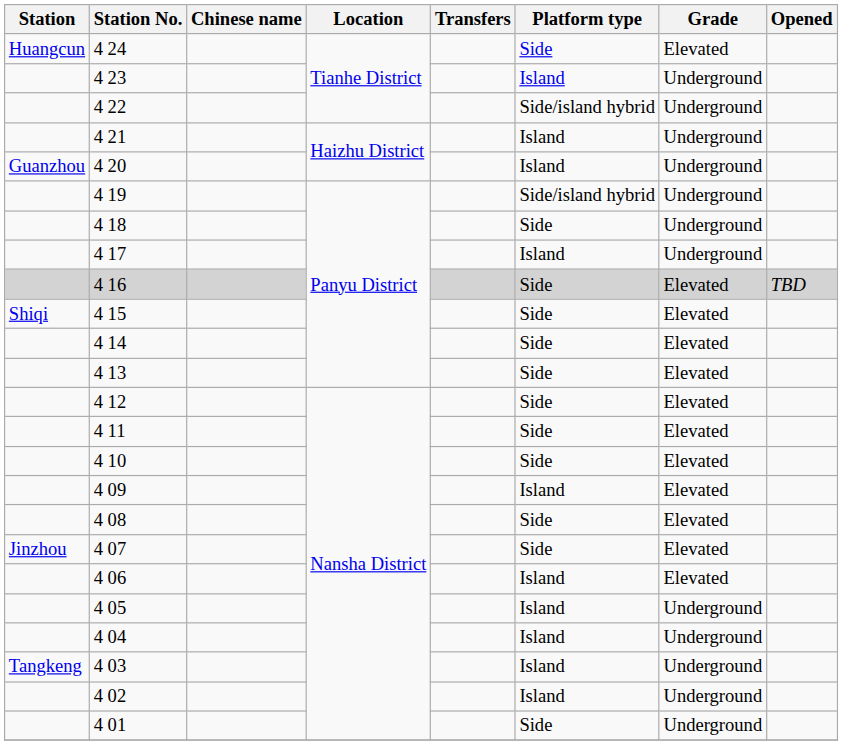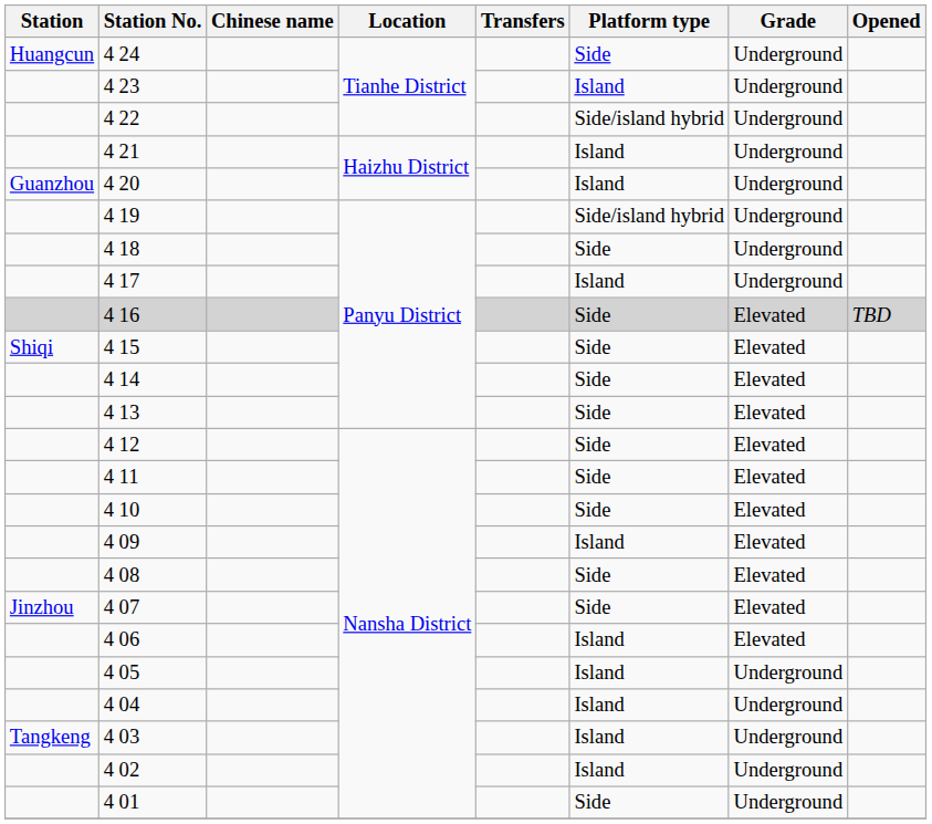 <table class="wikitable">
 <tr>
 <th>Station</th>
 <th>Station No.</th>
 <th>Chinese name</th>
 <th>Location</th>
 <th>Transfers</th>
 <th>Platform type</th>
 <th>Grade</th>
 <th>Opened</th>
 </tr>
 <tr>
 <td><a href='#'>Huangcun</a></td>
 <td>4 24</td>
 <td></td>
 <td rowspan="3"><a href='#'>Tianhe District</a></td>
 <td style="text-align: center;"></td>
 <td><a href='#'>Side</a></td>
-<td>Elevated</td>
+<td>Underground</td>
 <td></td>
 </tr>
 <tr>
 <td></td>
 <td>4 23</td>
 <td></td>
 <td></td>
 <td><a href='#'>Island</a></td>
 <td>Underground</td>
 <td></td>
 </tr>
 <tr>
 <td></td>
 <td>4 22</td>
 <td></td>
 <td style="text-align: center"></td>
 <td>Side/island hybrid</td>
 <td>Underground</td>
 <td></td>
 </tr>
 <tr>
 <td></td>
 <td>4 21</td>
 <td></td>
 <td rowspan="2"><a href='#'>Haizhu District</a></td>
 <td style="text-align: center"> </td>
 <td>Island</td>
 <td>Underground</td>
 <td></td>
 </tr>
 <tr>
 <td><a href='#'>Guanzhou</a></td>
 <td>4 20</td>
 <td></td>
 <td></td>
 <td>Island</td>
 <td>Underground</td>
 <td></td>
 </tr>
 <tr>
 <td></td>
 <td>4 19</td>
 <td></td>
 <td rowspan="7"><a href='#'>Panyu District</a></td>
 <td></td>
 <td>Side/island hybrid</td>
 <td>Underground</td>
 <td></td>
 </tr>
 <tr>
 <td></td>
 <td>4 18</td>
 <td></td>
 <td style="text-align: center"></td>
 <td>Side</td>
 <td>Underground</td>
 <td></td>
 </tr>
 <tr>
 <td></td>
 <td>4 17</td>
 <td></td>
 <td></td>
 <td>Island</td>
 <td>Underground</td>
 <td></td>
 </tr>
 <tr>
 <td bgcolor="lightgrey"></td>
 <td bgcolor="lightgrey">4 16</td>
 <td bgcolor="lightgrey"></td>
 <td bgcolor="lightgrey"></td>
 <td bgcolor="lightgrey">Side</td>
 <td bgcolor="lightgrey">Elevated</td>
 <td bgcolor="lightgrey"><em>TBD</em></td>
 </tr>
 <tr>
 <td><a href='#'>Shiqi</a></td>
 <td>4 15</td>
 <td></td>
 <td></td>
 <td>Side</td>
 <td>Elevated</td>
 <td></td>
 </tr>
 <tr>
 <td></td>
 <td>4 14</td>
 <td></td>
 <td style="text-align: center"></td>
 <td>Side</td>
 <td>Elevated</td>
 <td></td>
 </tr>
 <tr>
 <td></td>
 <td>4 13</td>
 <td></td>
 <td></td>
 <td>Side</td>
 <td>Elevated</td>
 <td></td>
 </tr>
 <tr>
 <td></td>
 <td>4 12</td>
 <td></td>
 <td rowspan="12"><a href='#'>Nansha District</a></td>
 <td></td>
 <td>Side</td>
 <td>Elevated</td>
 <td></td>
 </tr>
 <tr>
 <td></td>
 <td>4 11</td>
 <td></td>
 <td></td>
 <td>Side</td>
 <td>Elevated</td>
 <td></td>
 </tr>
 <tr>
 <td></td>
 <td>4 10</td>
 <td></td>
 <td></td>
 <td>Side</td>
 <td>Elevated</td>
 <td></td>
 </tr>
 <tr>
 <td></td>
 <td>4 09</td>
 <td></td>
 <td></td>
 <td>Island</td>
 <td>Elevated</td>
 <td></td>
 </tr>
 <tr>
 <td></td>
 <td>4 08</td>
 <td></td>
 <td></td>
 <td>Side</td>
 <td>Elevated</td>
 <td></td>
 </tr>
 <tr>
 <td><a href='#'>Jinzhou</a></td>
 <td>4 07</td>
 <td></td>
 <td></td>
 <td>Side</td>
 <td>Elevated</td>
 <td></td>
 </tr>
 <tr>
 <td></td>
 <td>4 06</td>
 <td></td>
 <td></td>
 <td>Island</td>
 <td>Elevated</td>
 <td></td>
 </tr>
 <tr>
 <td></td>
 <td>4 05</td>
 <td></td>
 <td></td>
 <td>Island</td>
 <td>Underground</td>
 <td></td>
 </tr>
 <tr>
 <td></td>
 <td>4 04</td>
 <td></td>
 <td></td>
 <td>Island</td>
 <td>Underground</td>
 <td></td>
 </tr>
 <tr>
 <td><a href='#'>Tangkeng</a></td>
 <td>4 03</td>
 <td></td>
 <td></td>
 <td>Island</td>
 <td>Underground</td>
 <td></td>
 </tr>
 <tr>
 <td></td>
 <td>4 02</td>
 <td></td>
 <td></td>
 <td>Island</td>
 <td>Underground</td>
 <td></td>
 </tr>
 <tr>
 <td></td>
 <td>4 01</td>
 <td></td>
 <td></td>
 <td>Side</td>
 <td>Underground</td>
 <td></td>
 </tr>
 <tr>
 </tr>
 </table>
